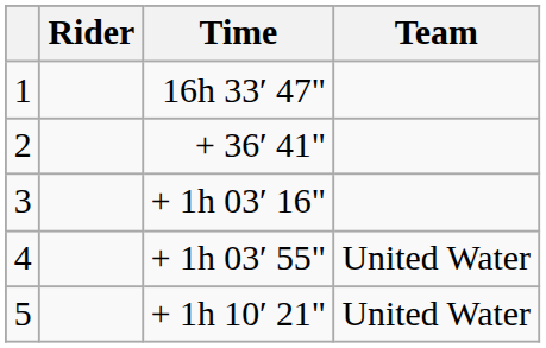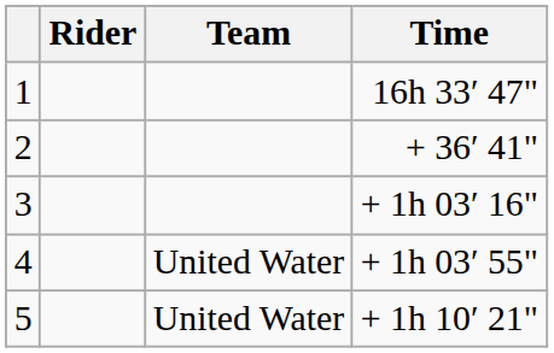 <table class="wikitable">
 <tr>
 <th></th>
 <th>Rider</th>
+<th>Team</th>
 <th>Time</th>
-<th>Team</th>
 </tr>
 <tr>
 <td>1</td>
 <td></td>
+<td></td>
 <td align=right>16h 33′ 47"</td>
-<td></td>
 </tr>
 <tr>
 <td>2</td>
 <td></td>
+<td></td>
 <td align=right>+ 36′ 41"</td>
-<td></td>
 </tr>
 <tr>
 <td>3</td>
 <td></td>
+<td></td>
 <td align=right>+ 1h 03′ 16"</td>
-<td></td>
 </tr>
 <tr>
 <td>4</td>
 <td></td>
+<td>United Water</td>
 <td align=right>+ 1h 03′ 55"</td>
-<td>United Water</td>
 </tr>
 <tr>
 <td>5</td>
 <td></td>
+<td>United Water</td>
 <td align=right>+ 1h 10′ 21"</td>
-<td>United Water</td>
 </tr>
 </table>
